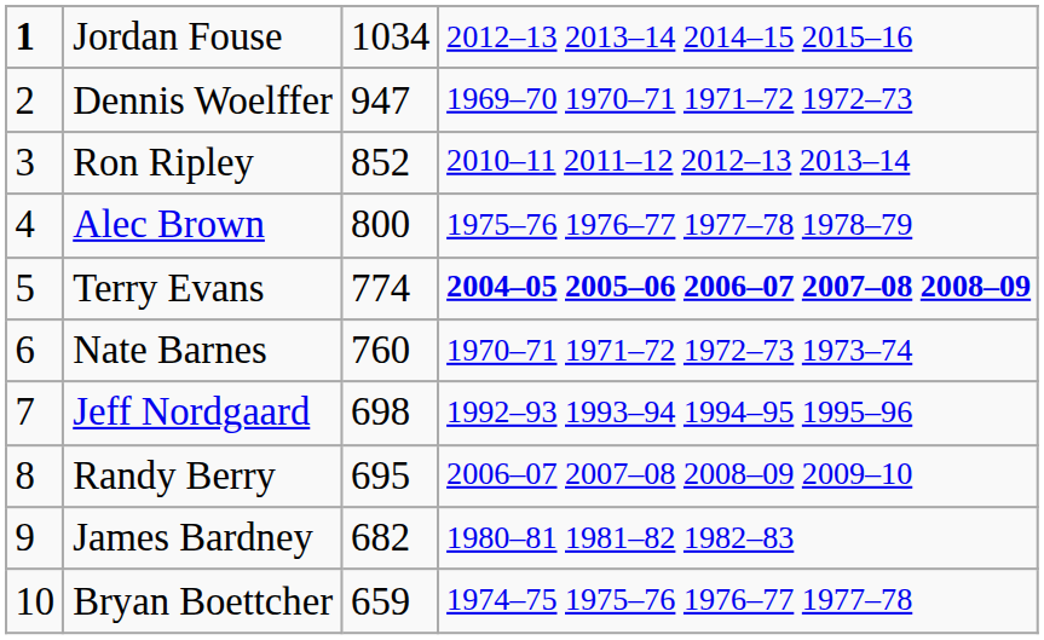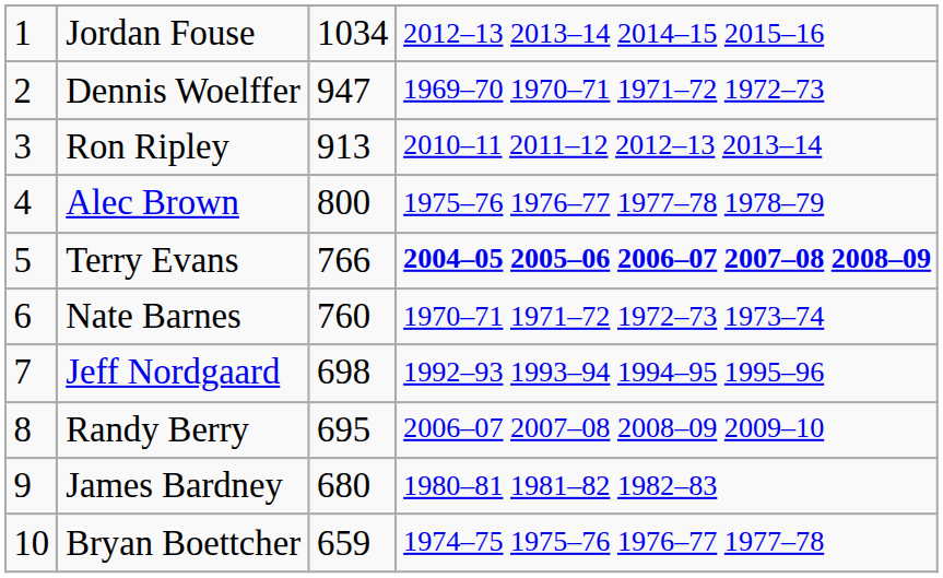 <table class="wikitable">
 <tr>
 </tr>
 <tr>
-<td><strong>1</strong></td>
+<td>1</td>
 <td>Jordan Fouse</td>
 <td>1034</td>
 <td style="font-size:80%;"><a href='#'>2012–13</a> <a href='#'>2013–14</a> <a href='#'>2014–15</a> <a href='#'>2015–16</a></td>
 </tr>
 <tr>
 <td>2</td>
 <td>Dennis Woelffer</td>
 <td>947</td>
 <td style="font-size:80%;"><a href='#'>1969–70</a> <a href='#'>1970–71</a> <a href='#'>1971–72</a> <a href='#'>1972–73</a></td>
 </tr>
 <tr>
 <td>3</td>
 <td>Ron Ripley</td>
-<td>852</td>
+<td>913</td>
 <td style="font-size:80%;"><a href='#'>2010–11</a> <a href='#'>2011–12</a> <a href='#'>2012–13</a> <a href='#'>2013–14</a></td>
 </tr>
 <tr>
 <td>4</td>
 <td><a href='#'>Alec Brown</a></td>
 <td>800</td>
 <td style="font-size:80%;"><a href='#'>1975–76</a> <a href='#'>1976–77</a> <a href='#'>1977–78</a> <a href='#'>1978–79</a></td>
 </tr>
 <tr>
 <td>5</td>
 <td>Terry Evans</td>
-<td>774</td>
+<td>766</td>
 <td style="font-size:80%;"><strong><a href='#'>2004–05</a> <a href='#'>2005–06</a> <a href='#'>2006–07</a> <a href='#'>2007–08</a> <a href='#'>2008–09</a></strong></td>
 </tr>
 <tr>
 <td>6</td>
 <td>Nate Barnes</td>
 <td>760</td>
 <td style="font-size:80%;"><a href='#'>1970–71</a> <a href='#'>1971–72</a> <a href='#'>1972–73</a> <a href='#'>1973–74</a></td>
 </tr>
 <tr>
 <td>7</td>
 <td><a href='#'>Jeff Nordgaard</a></td>
 <td>698</td>
 <td style="font-size:80%;"><a href='#'>1992–93</a> <a href='#'>1993–94</a> <a href='#'>1994–95</a> <a href='#'>1995–96</a></td>
 </tr>
 <tr>
 <td>8</td>
 <td>Randy Berry</td>
 <td>695</td>
 <td style="font-size:80%;"><a href='#'>2006–07</a> <a href='#'>2007–08</a> <a href='#'>2008–09</a> <a href='#'>2009–10</a></td>
 </tr>
 <tr>
 <td>9</td>
 <td>James Bardney</td>
-<td>682</td>
+<td>680</td>
 <td style="font-size:80%;"><a href='#'>1980–81</a> <a href='#'>1981–82</a> <a href='#'>1982–83</a></td>
 </tr>
 <tr>
 <td>10</td>
 <td>Bryan Boettcher</td>
 <td>659</td>
 <td style="font-size:80%;"><a href='#'>1974–75</a> <a href='#'>1975–76</a> <a href='#'>1976–77</a> <a href='#'>1977–78</a></td>
 </tr>
 </table>
